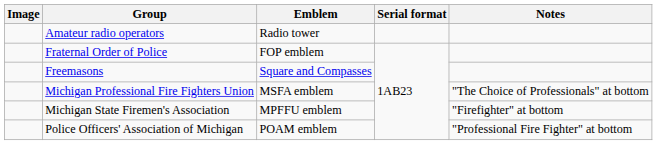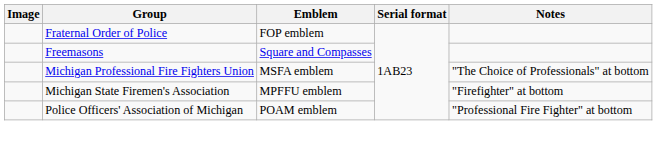 <table class="wikitable">
 <tr>
 <th>Image</th>
 <th>Group</th>
 <th>Emblem</th>
 <th>Serial format</th>
 <th>Notes</th>
-</tr>
-<tr>
-<td></td>
-<td><a href='#'>Amateur radio operators</a></td>
-<td>Radio tower</td>
-<td></td>
-<td></td>
 </tr>
 <tr>
 <td></td>
 <td><a href='#'>Fraternal Order of Police</a></td>
 <td>FOP emblem</td>
 <td rowspan="5">1AB23</td>
 <td></td>
 </tr>
 <tr>
 <td></td>
 <td><a href='#'>Freemasons</a></td>
 <td><a href='#'>Square and Compasses</a></td>
 <td></td>
 </tr>
 <tr>
 <td></td>
 <td><a href='#'>Michigan Professional Fire Fighters Union</a></td>
 <td>MSFA emblem</td>
 <td>"The Choice of Professionals" at bottom</td>
 </tr>
 <tr>
 <td></td>
 <td>Michigan State Firemen's Association</td>
 <td>MPFFU emblem</td>
 <td>"Firefighter" at bottom</td>
 </tr>
 <tr>
 <td></td>
 <td>Police Officers' Association of Michigan</td>
 <td>POAM emblem</td>
 <td>"Professional Fire Fighter" at bottom</td>
 </tr>
 </table>
